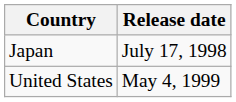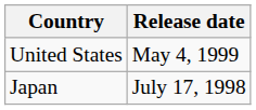 <table class="wikitable">
 <tr>
 <th>Country</th>
 <th>Release date</th>
 </tr>
 <tr>
+<td>United States</td>
+<td>May 4, 1999</td>
+</tr>
+<tr>
 <td>Japan</td>
 <td>July 17, 1998</td>
 </tr>
-<tr>
-<td>United States</td>
-<td>May 4, 1999</td>
-</tr>
 </table>
